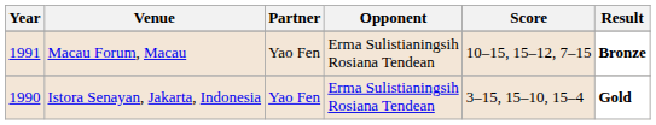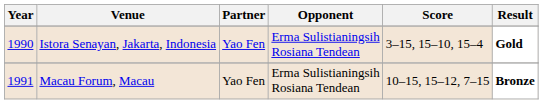 <table class="sortable wikitable" style="font-size: 90%;">
 <tr>
 <th>Year</th>
 <th>Venue</th>
 <th>Partner</th>
 <th>Opponent</th>
 <th>Score</th>
 <th>Result</th>
 </tr>
 <tr>
 </tr>
 <tr style="background:#F3E6D7">
+<td align="center"><a href='#'>1990</a></td>
+<td align="left"><a href='#'>Istora Senayan</a>, <a href='#'>Jakarta</a>, <a href='#'>Indonesia</a></td>
+<td align="left"> <a href='#'>Yao Fen</a></td>
+<td align="left"> <a href='#'>Erma Sulistianingsih</a> <br>  <a href='#'>Rosiana Tendean</a></td>
+<td align="left">3–15, 15–10, 15–4</td>
+<td style="text-align:left; background:white"> <strong>Gold</strong></td>
+</tr>
+<tr>
+</tr>
+<tr style="background:#F3E6D7">
 <td align="center"><a href='#'>1991</a></td>
 <td align="left"><a href='#'>Macau Forum</a>, <a href='#'>Macau</a></td>
 <td align="left"> Yao Fen</td>
 <td align="left"> Erma Sulistianingsih <br>  Rosiana Tendean</td>
 <td align="left">10–15, 15–12, 7–15</td>
 <td style="text-align:left; background:white"> <strong>Bronze</strong></td>
 </tr>
-<tr>
-</tr>
-<tr style="background:#F3E6D7">
-<td align="center"><a href='#'>1990</a></td>
-<td align="left"><a href='#'>Istora Senayan</a>, <a href='#'>Jakarta</a>, <a href='#'>Indonesia</a></td>
-<td align="left"> <a href='#'>Yao Fen</a></td>
-<td align="left"> <a href='#'>Erma Sulistianingsih</a> <br>  <a href='#'>Rosiana Tendean</a></td>
-<td align="left">3–15, 15–10, 15–4</td>
-<td style="text-align:left; background:white"> <strong>Gold</strong></td>
-</tr>
 </table>
